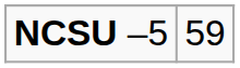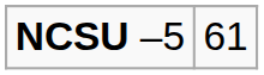 <table class="wikitable">
 <tr align="center">
 </tr>
 <tr align="center">
 <td><strong>NCSU</strong> –5</td>
-<td>59</td>
+<td>61</td>
 </tr>
 </table>
